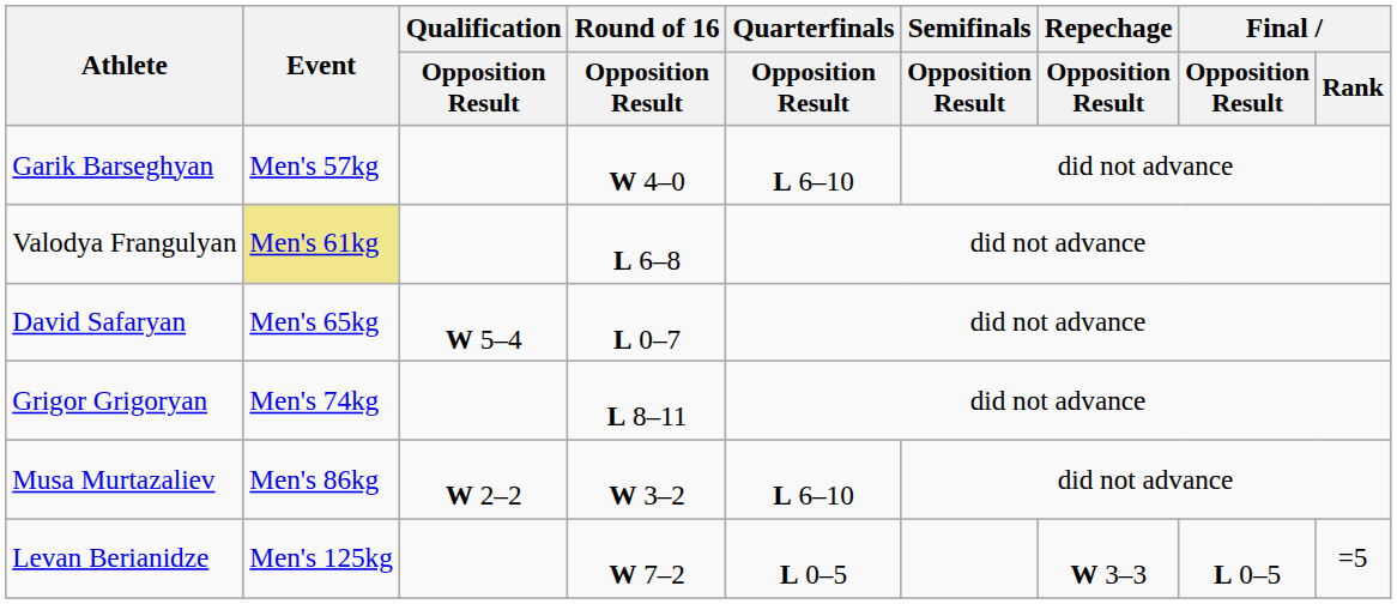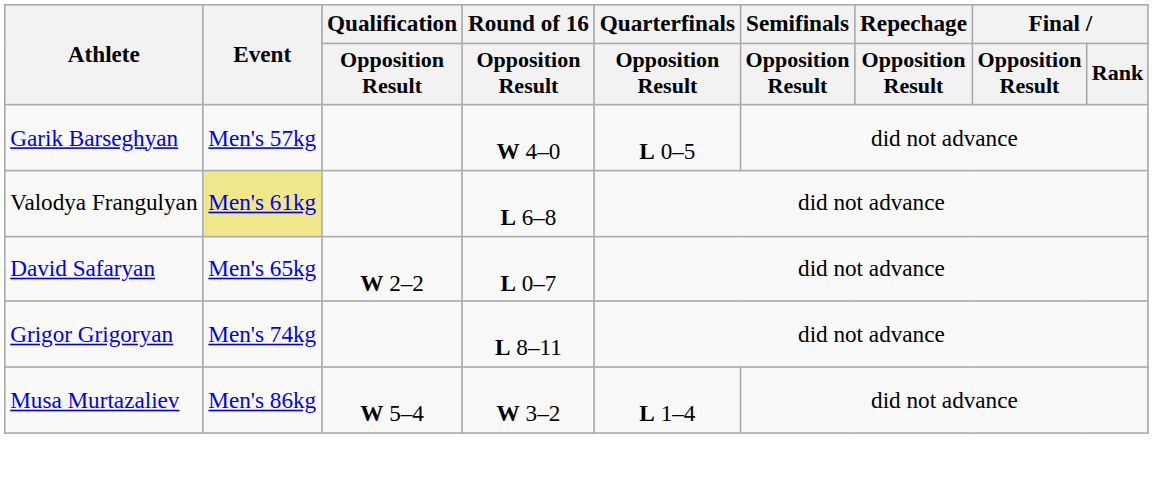 <table class="wikitable" style="font-size:90%">
 <tr>
 <th rowspan="2">Athlete</th>
 <th rowspan="2">Event</th>
 <th>Qualification</th>
 <th>Round of 16</th>
 <th>Quarterfinals</th>
 <th>Semifinals</th>
 <th>Repechage</th>
 <th colspan=2>Final / </th>
 </tr>
 <tr style="font-size:95%">
 <th>Opposition<br>Result</th>
 <th>Opposition<br>Result</th>
 <th>Opposition<br>Result</th>
 <th>Opposition<br>Result</th>
 <th>Opposition<br>Result</th>
 <th>Opposition<br>Result</th>
 <th>Rank</th>
 </tr>
 <tr align=center>
 <td align=left><a href='#'>Garik Barseghyan</a></td>
 <td align=left><a href='#'>Men's 57kg</a></td>
 <td></td>
 <td><br><strong>W</strong> 4–0</td>
-<td><br><strong>L</strong> 6–10</td>
+<td><br><strong>L</strong> 0–5</td>
 <td colspan=4>did not advance</td>
 </tr>
 <tr align=center>
 <td align=left>Valodya Frangulyan</td>
 <td align=left style="background: khaki;"><a href='#'>Men's 61kg</a></td>
 <td></td>
 <td><br><strong>L</strong> 6–8</td>
 <td colspan=5>did not advance</td>
 </tr>
 <tr align=center>
 <td align=left><a href='#'>David Safaryan</a></td>
 <td align=left><a href='#'>Men's 65kg</a></td>
-<td><br><strong>W</strong> 5–4</td>
+<td><br><strong>W</strong> 2–2</td>
 <td><br><strong>L</strong> 0–7</td>
 <td colspan=5>did not advance</td>
 </tr>
 <tr align=center>
 <td align=left><a href='#'>Grigor Grigoryan</a></td>
 <td align=left><a href='#'>Men's 74kg</a></td>
 <td></td>
 <td><br><strong>L</strong> 8–11</td>
 <td colspan=5>did not advance</td>
 </tr>
 <tr align=center>
 <td align=left><a href='#'>Musa Murtazaliev</a></td>
 <td align=left><a href='#'>Men's 86kg</a></td>
-<td><br><strong>W</strong> 2–2</td>
+<td><br><strong>W</strong> 5–4</td>
 <td><br><strong>W</strong> 3–2</td>
-<td><br><strong>L</strong> 6–10</td>
+<td><br><strong>L</strong> 1–4</td>
 <td colspan=4>did not advance</td>
 </tr>
-<tr align=center>
-<td align=left><a href='#'>Levan Berianidze</a></td>
-<td align=left><a href='#'>Men's 125kg</a></td>
-<td></td>
-<td><br><strong>W</strong> 7–2</td>
-<td><br><strong>L</strong> 0–5</td>
-<td></td>
-<td><br><strong>W</strong> 3–3</td>
-<td><br><strong>L</strong> 0–5</td>
-<td>=5</td>
-</tr>
 </table>
